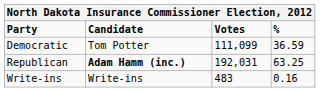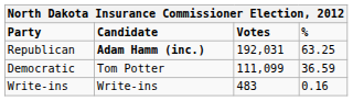 <table class="wikitable">
 <tr>
 <th colspan="4">North Dakota Insurance Commissioner Election, 2012</th>
 </tr>
 <tr>
 <td><strong>Party</strong></td>
 <td><strong>Candidate</strong></td>
 <td><strong>Votes</strong></td>
 <td><strong>%</strong></td>
 </tr>
 <tr>
+<td>Republican</td>
+<td><strong>Adam Hamm (inc.)</strong></td>
+<td>192,031</td>
+<td>63.25</td>
+</tr>
+<tr>
 <td>Democratic</td>
 <td>Tom Potter</td>
 <td>111,099</td>
 <td>36.59</td>
-</tr>
-<tr>
-<td>Republican</td>
-<td><strong>Adam Hamm (inc.)</strong></td>
-<td>192,031</td>
-<td>63.25</td>
 </tr>
 <tr>
 <td>Write-ins</td>
 <td>Write-ins</td>
 <td>483</td>
 <td>0.16</td>
 </tr>
 </table>
